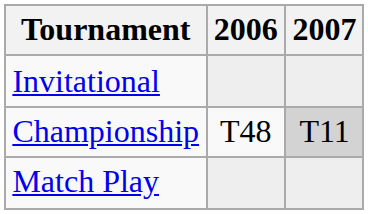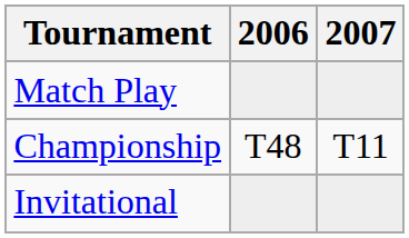 <table class="wikitable" style="text-align:center;">
 <tr>
 <th>Tournament</th>
 <th>2006</th>
 <th>2007</th>
 </tr>
 <tr>
-<td align="left"><a href='#'>Invitational</a></td>
+<td align="left"><a href='#'>Match Play</a></td>
 <td style="background:#eeeeee;"></td>
 <td style="background:#eeeeee;"></td>
 </tr>
 <tr>
 <td align="left"><a href='#'>Championship</a></td>
 <td>T48</td>
-<td style="background: lightgrey;">T11</td>
+<td>T11</td>
 </tr>
 <tr>
-<td align="left"><a href='#'>Match Play</a></td>
+<td align="left"><a href='#'>Invitational</a></td>
 <td style="background:#eeeeee;"></td>
 <td style="background:#eeeeee;"></td>
 </tr>
 </table>
